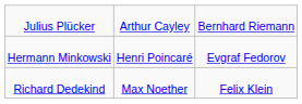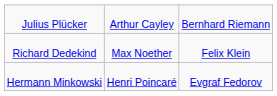 <table class=wikitable align=right>
 <tr align=center>
 <td><br><a href='#'>Julius Plücker</a></td>
 <td><br><a href='#'>Arthur Cayley</a></td>
 <td><br><a href='#'>Bernhard Riemann</a></td>
 </tr>
 <tr align=center>
+<td><br><a href='#'>Richard Dedekind</a></td>
+<td><br><a href='#'>Max Noether</a></td>
+<td><br><a href='#'>Felix Klein</a></td>
+</tr>
+<tr align=center>
 <td><br><a href='#'>Hermann Minkowski</a></td>
 <td><br><a href='#'>Henri Poincaré</a></td>
 <td><br><a href='#'>Evgraf Fedorov</a></td>
 </tr>
-<tr align=center>
-<td><br><a href='#'>Richard Dedekind</a></td>
-<td><br><a href='#'>Max Noether</a></td>
-<td><br><a href='#'>Felix Klein</a></td>
-</tr>
 </table>
